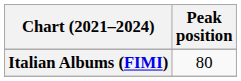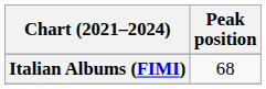 <table class="wikitable sortable plainrowheaders" style="text-align:center;">
 <tr>
 <th scope="col">Chart (2021–2024)</th>
 <th scope="col">Peak<br>position</th>
 </tr>
 <tr>
 </tr>
 <tr>
 <th scope="row">Italian Albums (<a href='#'>FIMI</a>)</th>
-<td>80</td>
+<td>68</td>
 </tr>
 <tr>
 </tr>
 <tr>
 </tr>
 <tr>
 </tr>
 <tr>
 </tr>
 <tr>
 </tr>
 <tr>
 </tr>
 </table>
